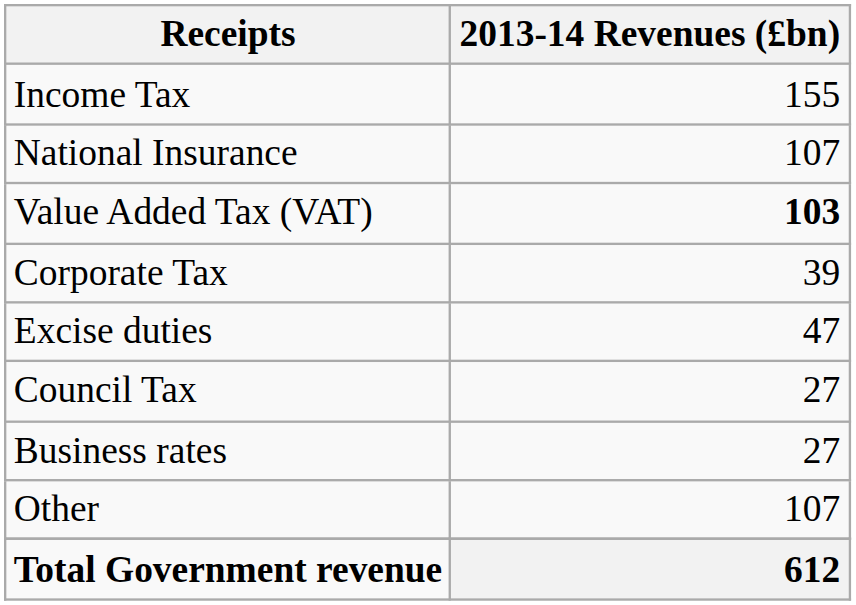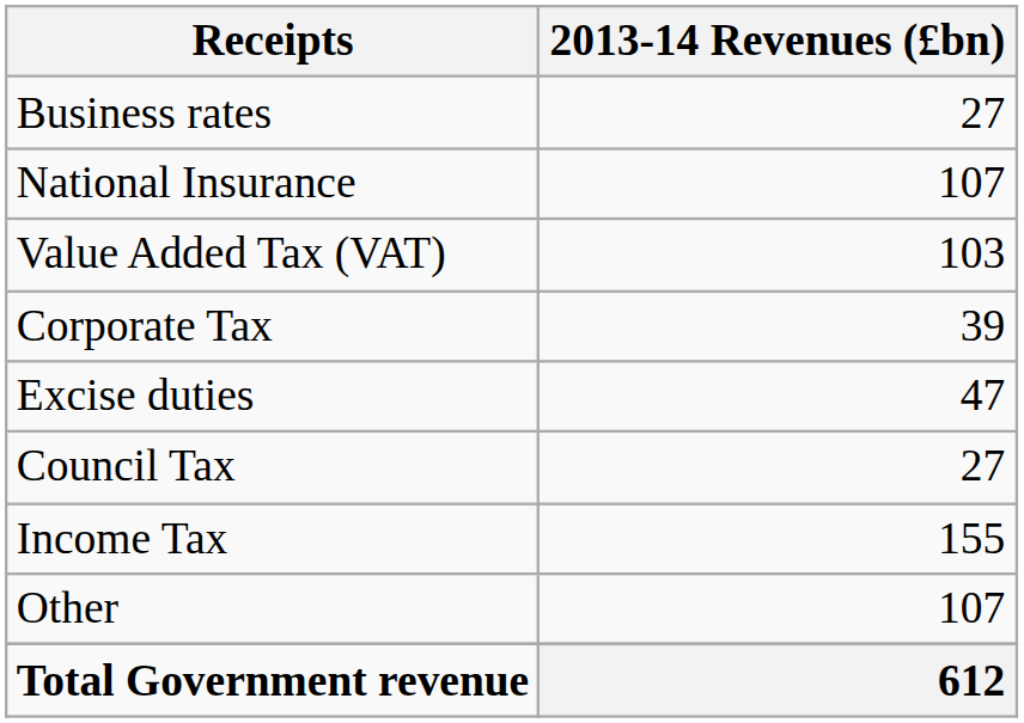 <table class="wikitable sortable">
 <tr>
 <th>Receipts</th>
 <th style="text-align: right">2013-14 Revenues (£bn)</th>
 </tr>
 <tr>
-<td>Income Tax</td>
-<td style="text-align: right">155</td>
+<td>Business rates</td>
+<td style="text-align: right">27</td>
 </tr>
 <tr>
 <td>National Insurance</td>
 <td style="text-align: right">107</td>
 </tr>
 <tr>
 <td>Value Added Tax (VAT)</td>
-<td style="text-align: right"><strong>103</strong></td>
+<td style="text-align: right">103</td>
 </tr>
 <tr>
 <td>Corporate Tax</td>
 <td style="text-align: right">39</td>
 </tr>
 <tr>
 <td>Excise duties</td>
 <td style="text-align: right">47</td>
 </tr>
 <tr>
 <td>Council Tax</td>
 <td style="text-align: right">27</td>
 </tr>
 <tr>
-<td>Business rates</td>
-<td style="text-align: right">27</td>
+<td>Income Tax</td>
+<td style="text-align: right">155</td>
 </tr>
 <tr>
 <td>Other</td>
 <td style="text-align: right">107</td>
 </tr>
 <tr>
 </tr>
 <tr class="sortbottom">
 <td style="text-align: left"><strong>Total Government revenue</strong></td>
 <th style="text-align: right">612</th>
 </tr>
 </table>
